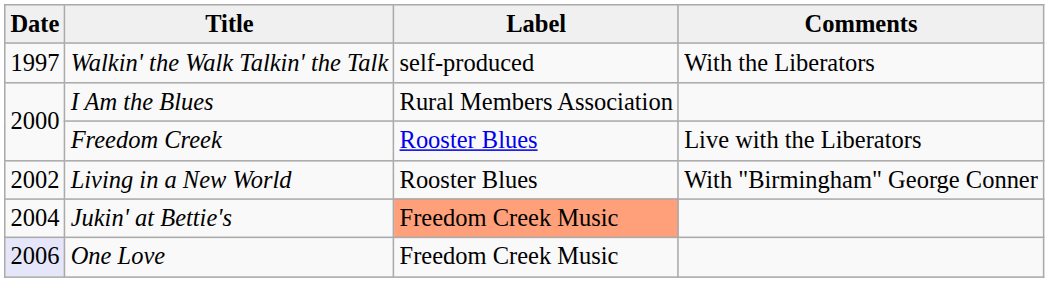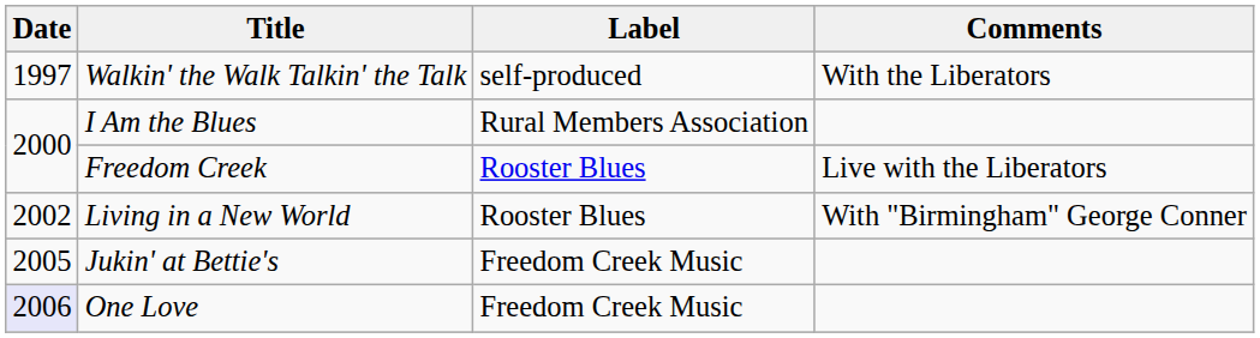 <table class="wikitable">
 <tr style="text-align:center; background:#f0f0f0;">
 <td><strong>Date</strong></td>
 <td><strong>Title</strong></td>
 <td><strong>Label</strong></td>
 <td><strong>Comments</strong></td>
 </tr>
 <tr>
 <td>1997</td>
 <td><em>Walkin' the Walk Talkin' the Talk</em></td>
 <td>self-produced</td>
 <td>With the Liberators</td>
 </tr>
 <tr>
 <td rowspan="2">2000</td>
 <td><em>I Am the Blues</em></td>
 <td>Rural Members Association</td>
 <td></td>
 </tr>
 <tr>
 <td><em>Freedom Creek</em></td>
 <td><a href='#'>Rooster Blues</a></td>
 <td>Live with the Liberators</td>
 </tr>
 <tr>
 <td>2002</td>
 <td><em>Living in a New World</em></td>
 <td>Rooster Blues</td>
 <td>With "Birmingham" George Conner</td>
 </tr>
 <tr>
-<td>2004</td>
+<td>2005</td>
 <td><em>Jukin' at Bettie's</em></td>
-<td style="background: lightsalmon;">Freedom Creek Music</td>
+<td>Freedom Creek Music</td>
 <td></td>
 </tr>
 <tr>
 <td style="background: lavender;">2006</td>
 <td><em>One Love</em></td>
 <td>Freedom Creek Music</td>
 <td></td>
 </tr>
 </table>
